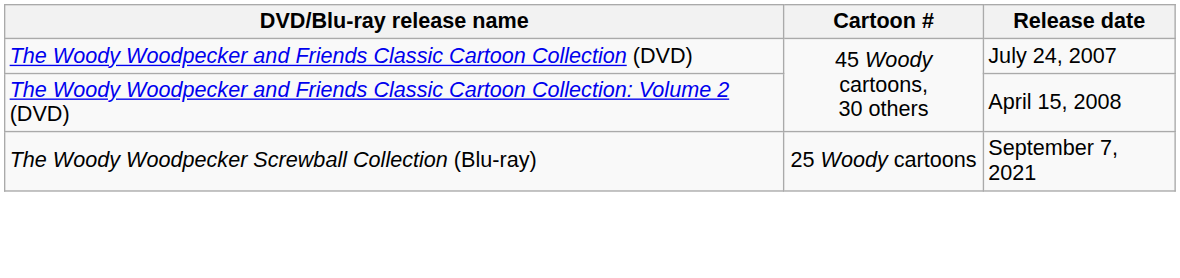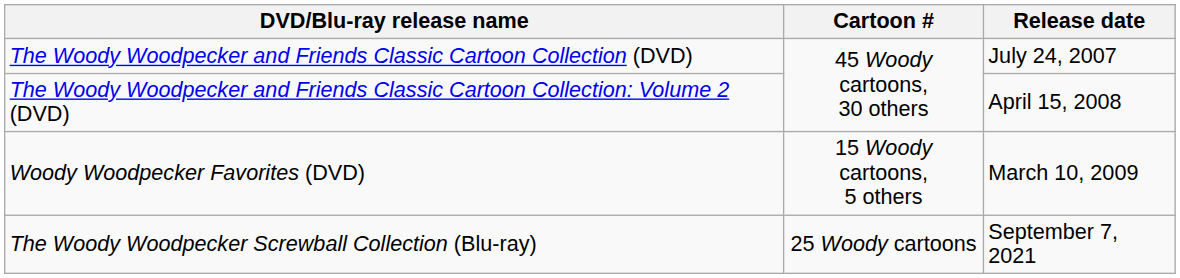 <table class="wikitable">
 <tr>
 <th>DVD/Blu-ray release name</th>
 <th>Cartoon #</th>
 <th>Release date</th>
 </tr>
 <tr>
 <td><em><a href='#'>The Woody Woodpecker and Friends Classic Cartoon Collection</a></em> (DVD)</td>
 <td rowspan="2" style="text-align:center;">45 <em>Woody</em> cartoons, <br> 30 others</td>
 <td>July 24, 2007</td>
 </tr>
 <tr>
 <td><em><a href='#'>The Woody Woodpecker and Friends Classic Cartoon Collection: Volume 2</a></em> (DVD)</td>
 <td>April 15, 2008</td>
 </tr>
 <tr>
+<td><em>Woody Woodpecker Favorites</em> (DVD)</td>
+<td style="text-align:center;">15 <em>Woody</em> cartoons, <br> 5 others</td>
+<td>March 10, 2009</td>
+</tr>
+<tr>
 <td><em>The Woody Woodpecker Screwball Collection</em> (Blu-ray)</td>
 <td style="text-align:center;">25 <em>Woody</em> cartoons</td>
 <td>September 7, 2021</td>
 </tr>
 </table>
